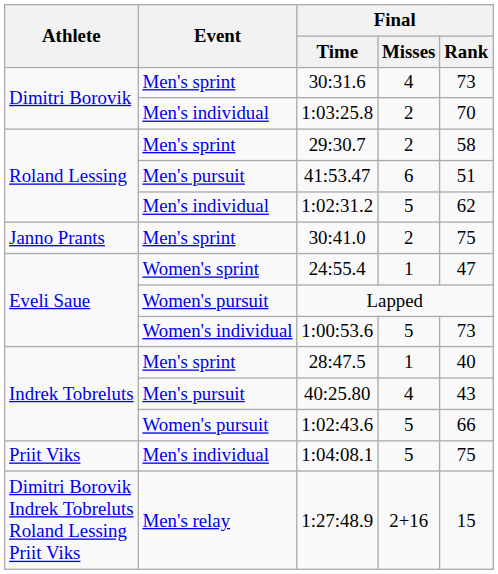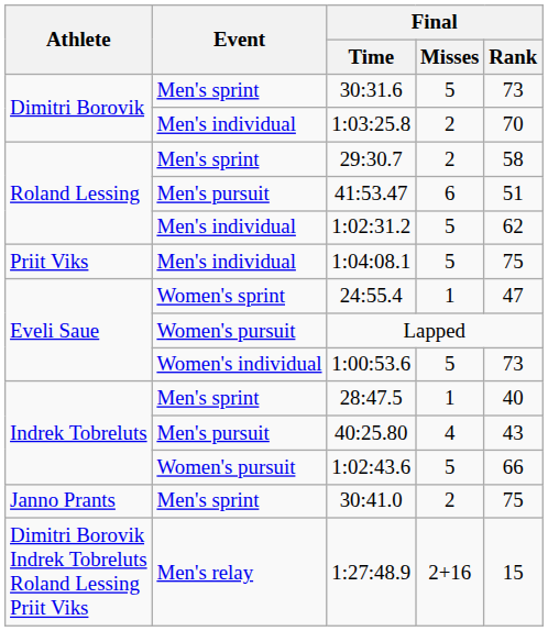 <table class="wikitable" style="font-size:90%">
 <tr>
 <th rowspan="2">Athlete</th>
 <th rowspan="2">Event</th>
 <th colspan="3">Final</th>
 </tr>
 <tr>
 <th>Time</th>
 <th>Misses</th>
 <th>Rank</th>
 </tr>
 <tr>
 <td rowspan=2><a href='#'>Dimitri Borovik</a></td>
 <td><a href='#'>Men's sprint</a></td>
 <td align="center">30:31.6</td>
-<td align="center">4</td>
+<td align="center">5</td>
 <td align="center">73</td>
 </tr>
 <tr>
 <td><a href='#'>Men's individual</a></td>
 <td align="center">1:03:25.8</td>
 <td align="center">2</td>
 <td align="center">70</td>
 </tr>
 <tr>
 <td rowspan=3><a href='#'>Roland Lessing</a></td>
 <td><a href='#'>Men's sprint</a></td>
 <td align="center">29:30.7</td>
 <td align="center">2</td>
 <td align="center">58</td>
 </tr>
 <tr>
 <td><a href='#'>Men's pursuit</a></td>
 <td align="center">41:53.47</td>
 <td align="center">6</td>
 <td align="center">51</td>
 </tr>
 <tr>
 <td><a href='#'>Men's individual</a></td>
 <td align="center">1:02:31.2</td>
 <td align="center">5</td>
 <td align="center">62</td>
 </tr>
 <tr>
-<td><a href='#'>Janno Prants</a></td>
-<td><a href='#'>Men's sprint</a></td>
-<td align="center">30:41.0</td>
-<td align="center">2</td>
+<td><a href='#'>Priit Viks</a></td>
+<td><a href='#'>Men's individual</a></td>
+<td align="center">1:04:08.1</td>
+<td align="center">5</td>
 <td align="center">75</td>
 </tr>
 <tr>
 <td rowspan=3><a href='#'>Eveli Saue</a></td>
 <td><a href='#'>Women's sprint</a></td>
 <td align="center">24:55.4</td>
 <td align="center">1</td>
 <td align="center">47</td>
 </tr>
 <tr>
 <td><a href='#'>Women's pursuit</a></td>
 <td colspan=3 align="center">Lapped</td>
 </tr>
 <tr>
 <td><a href='#'>Women's individual</a></td>
 <td align="center">1:00:53.6</td>
 <td align="center">5</td>
 <td align="center">73</td>
 </tr>
 <tr>
 <td rowspan=3><a href='#'>Indrek Tobreluts</a></td>
 <td><a href='#'>Men's sprint</a></td>
 <td align="center">28:47.5</td>
 <td align="center">1</td>
 <td align="center">40</td>
 </tr>
 <tr>
 <td><a href='#'>Men's pursuit</a></td>
 <td align="center">40:25.80</td>
 <td align="center">4</td>
 <td align="center">43</td>
 </tr>
 <tr>
 <td><a href='#'>Women's pursuit</a></td>
 <td align="center">1:02:43.6</td>
 <td align="center">5</td>
 <td align="center">66</td>
 </tr>
 <tr>
-<td><a href='#'>Priit Viks</a></td>
-<td><a href='#'>Men's individual</a></td>
-<td align="center">1:04:08.1</td>
-<td align="center">5</td>
+<td><a href='#'>Janno Prants</a></td>
+<td><a href='#'>Men's sprint</a></td>
+<td align="center">30:41.0</td>
+<td align="center">2</td>
 <td align="center">75</td>
 </tr>
 <tr>
 <td><a href='#'>Dimitri Borovik</a><br><a href='#'>Indrek Tobreluts</a><br><a href='#'>Roland Lessing</a><br><a href='#'>Priit Viks</a></td>
 <td><a href='#'>Men's relay</a></td>
 <td align="center">1:27:48.9</td>
 <td align="center">2+16</td>
 <td align="center">15</td>
 </tr>
 </table>
